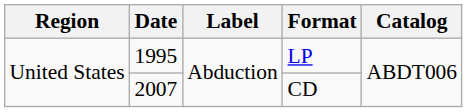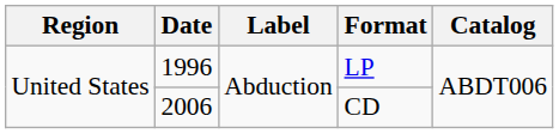 <table class="wikitable">
 <tr>
 <th>Region</th>
 <th>Date</th>
 <th>Label</th>
 <th>Format</th>
 <th>Catalog</th>
 </tr>
 <tr>
 <td rowspan="2">United States</td>
-<td>1995</td>
+<td>1996</td>
 <td rowspan="2">Abduction</td>
 <td><a href='#'>LP</a></td>
 <td rowspan="2">ABDT006</td>
 </tr>
 <tr>
-<td>2007</td>
+<td>2006</td>
 <td>CD</td>
 </tr>
 </table>
